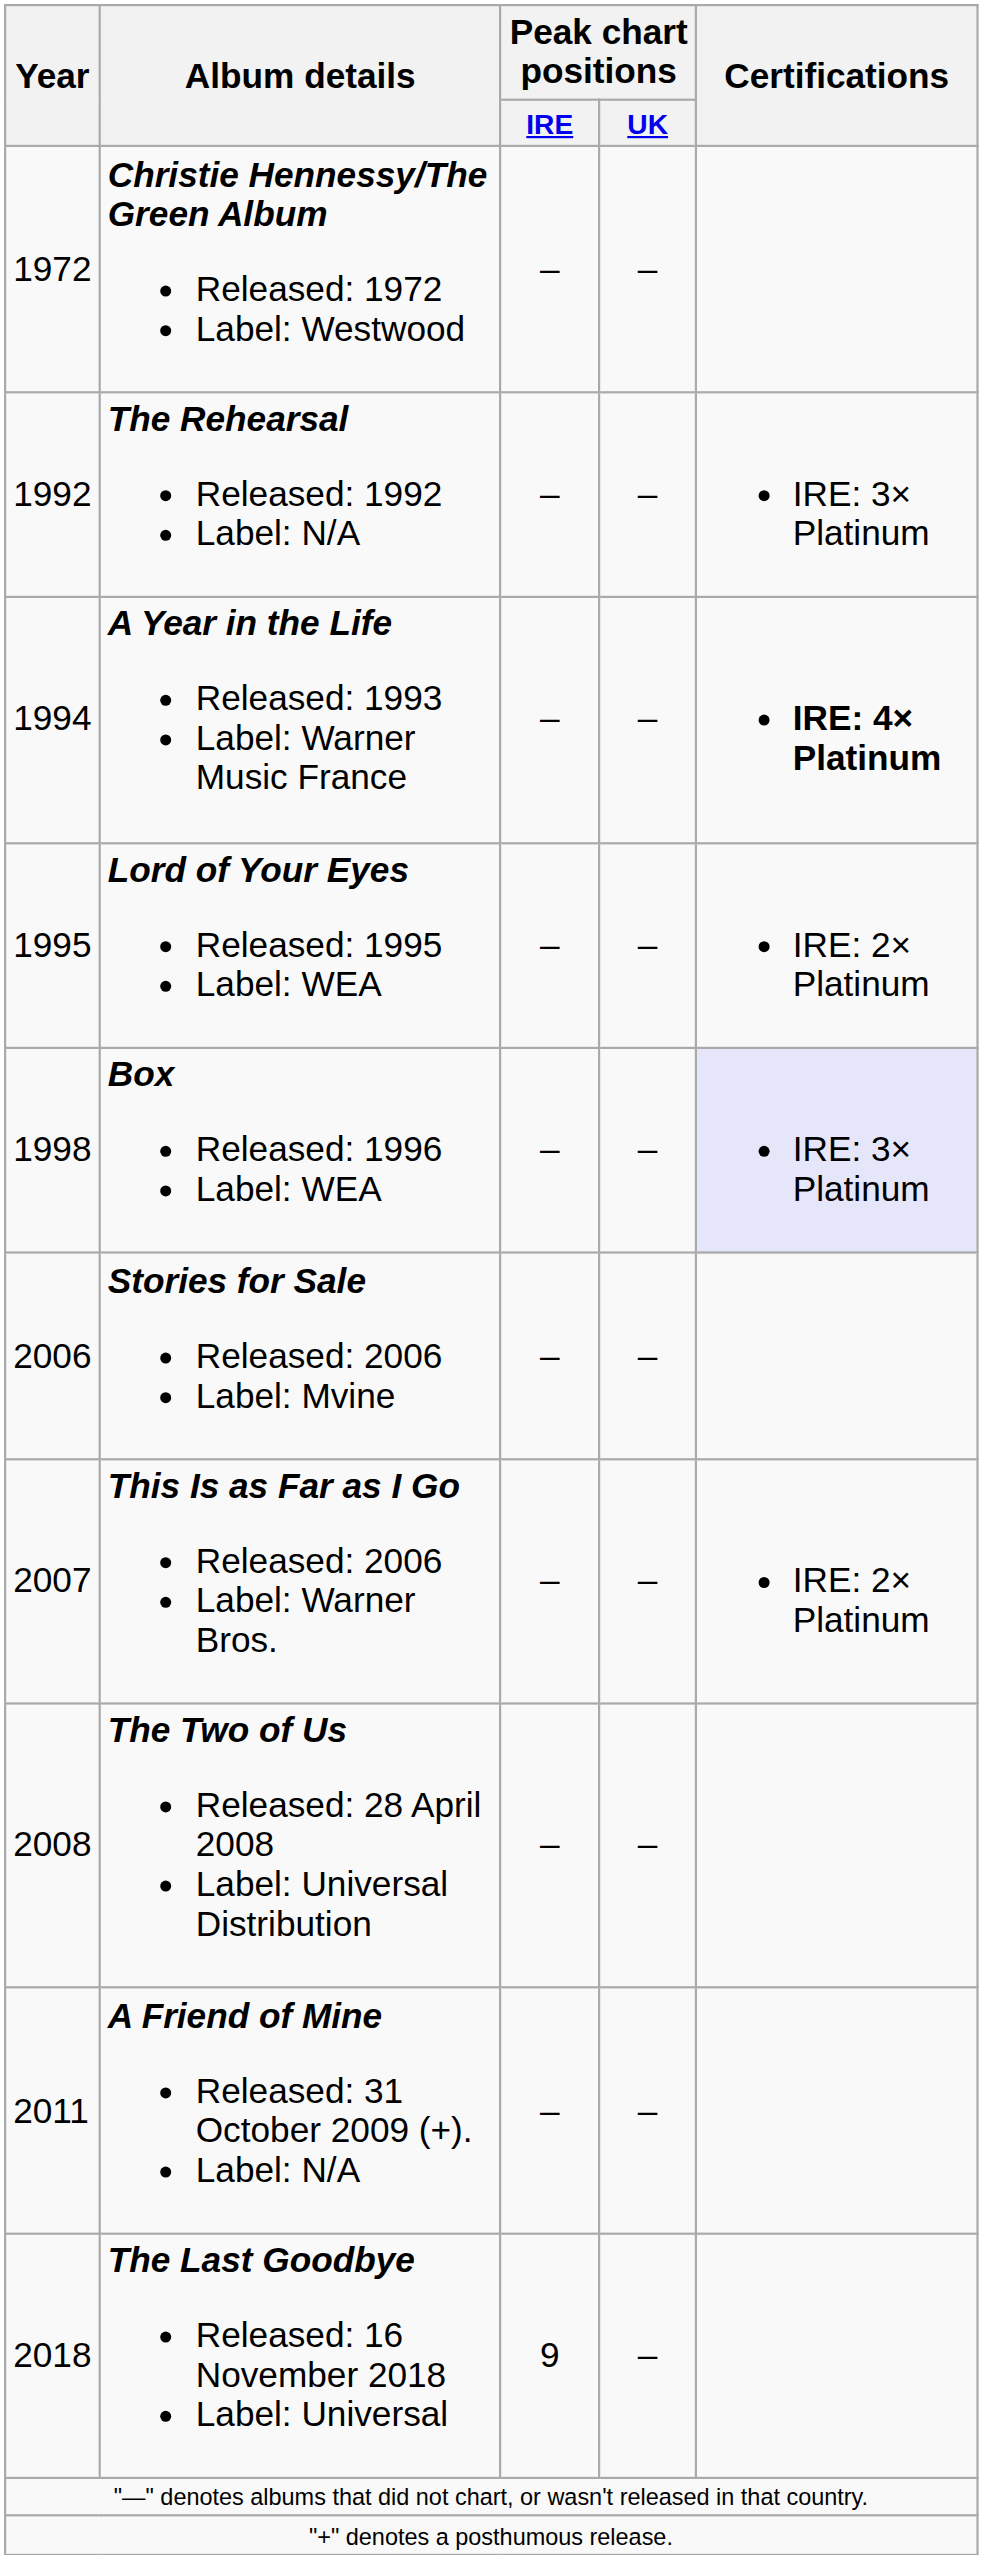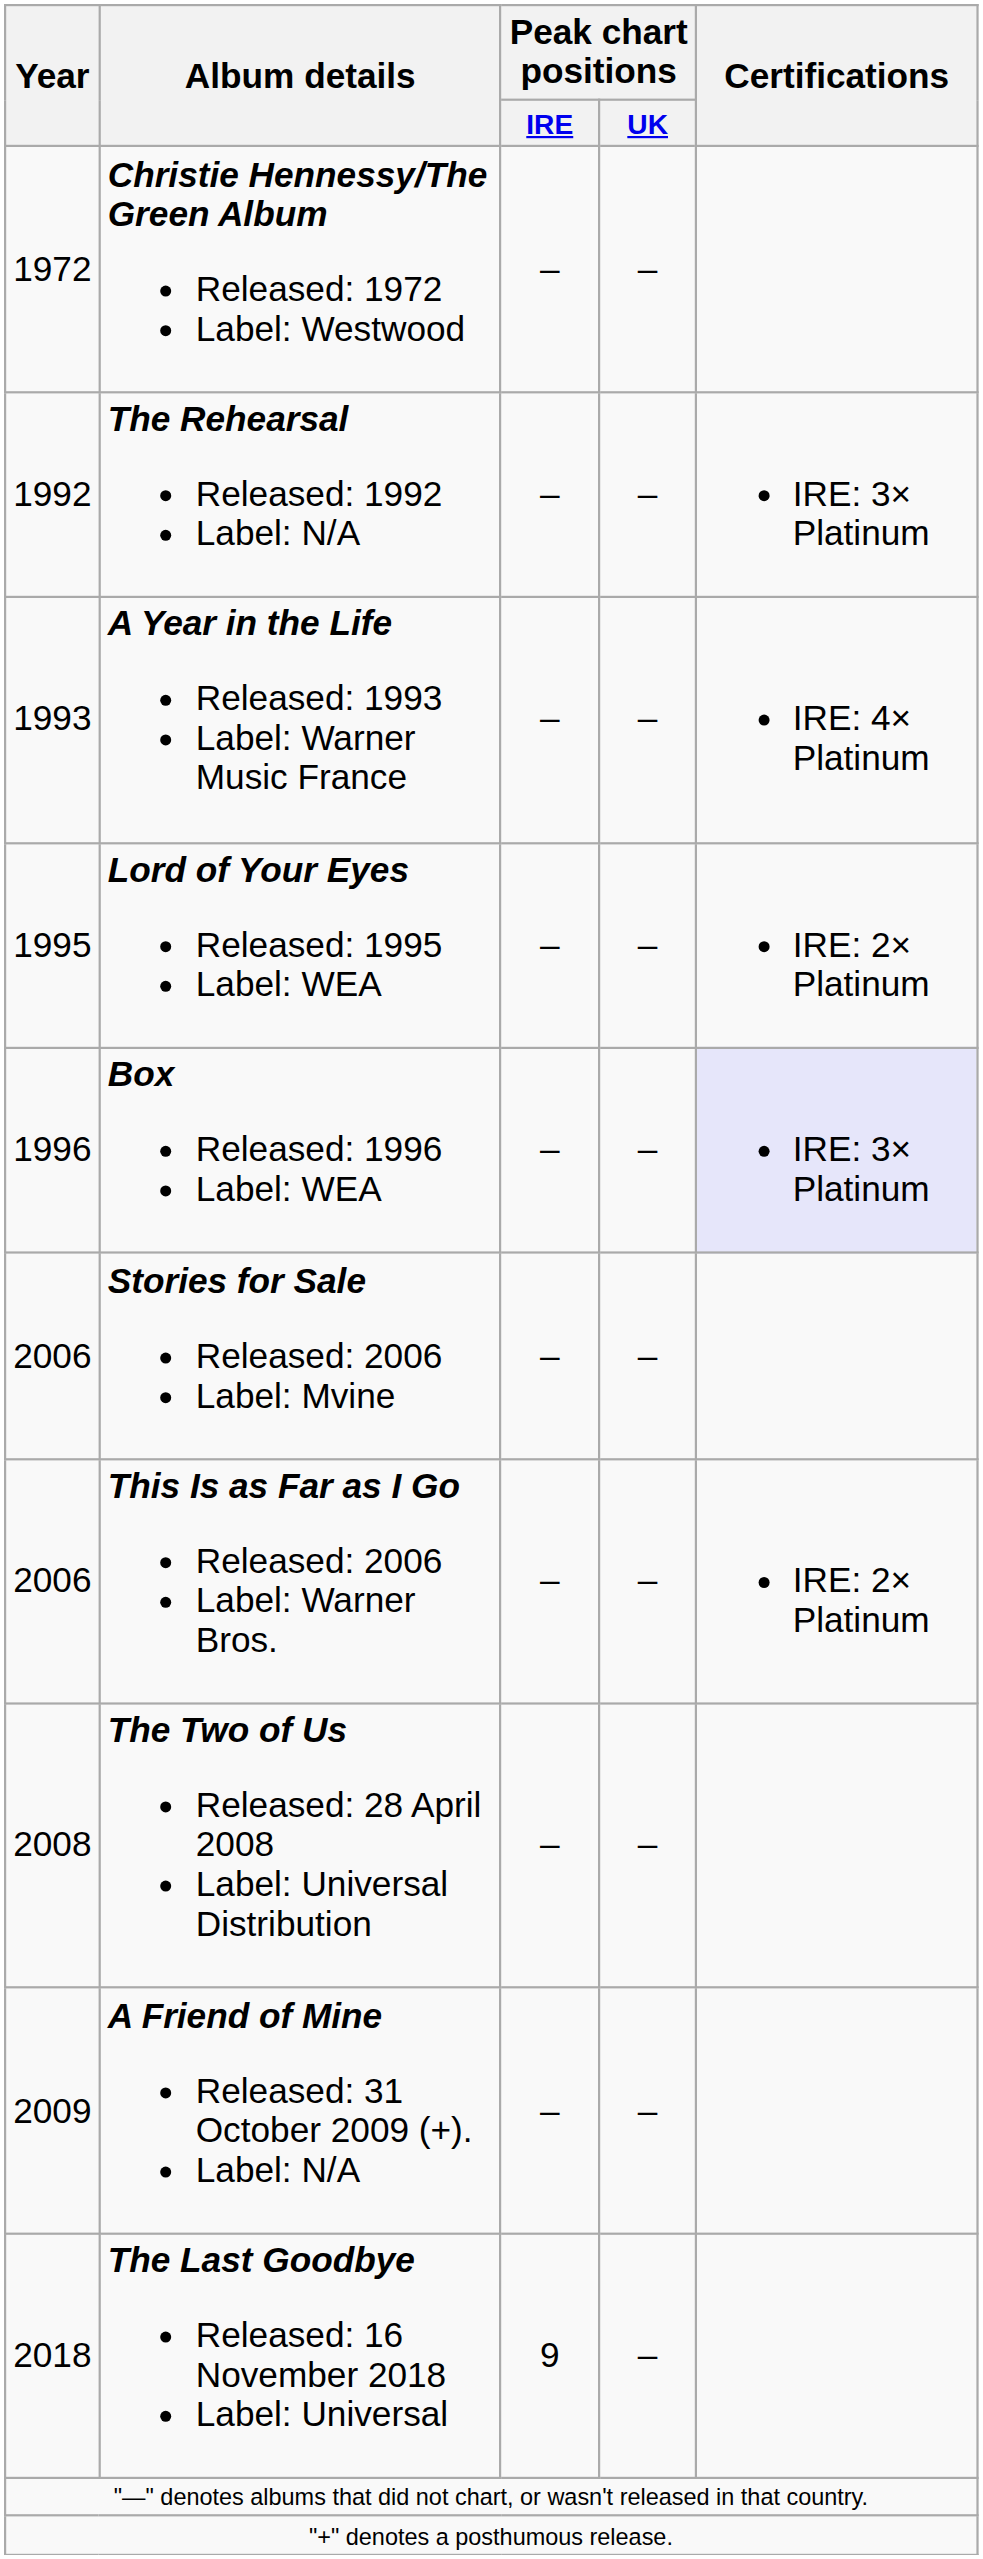 <table class="wikitable">
 <tr>
 <th rowspan=2 width="1">Year</th>
 <th rowspan=2 width="175">Album details</th>
 <th colspan="2">Peak chart positions</th>
 <th rowspan=2 width="120">Certifications</th>
 </tr>
 <tr>
 <th style="width:3em;font-size:80%"><a href='#'>IRE</a></th>
 <th style="width:3em;font-size:80%"><a href='#'>UK</a></th>
 </tr>
 <tr>
 <td>1972</td>
 <td><strong><em>Christie Hennessy/The Green Album</em></strong><br><ul><li>Released: 1972</li><li>Label: Westwood</li></ul></td>
 <td align="center">–</td>
 <td align="center">–</td>
 <td></td>
 </tr>
 <tr>
 <td>1992</td>
 <td><strong><em>The Rehearsal</em></strong><br><ul><li>Released: 1992</li><li>Label: N/A</li></ul></td>
 <td align="center">–</td>
 <td align="center">–</td>
 <td><br><ul><li>IRE: 3× Platinum</li></ul></td>
 </tr>
 <tr>
-<td>1994</td>
+<td>1993</td>
 <td><strong><em>A Year in the Life</em></strong><br><ul><li>Released: 1993</li><li>Label: Warner Music France</li></ul></td>
 <td align="center">–</td>
 <td align="center">–</td>
-<td><strong><br><ul><li>IRE: 4× Platinum</li></ul></strong></td>
+<td><br><ul><li>IRE: 4× Platinum</li></ul></td>
 </tr>
 <tr>
 <td>1995</td>
 <td><strong><em>Lord of Your Eyes</em></strong><br><ul><li>Released: 1995</li><li>Label: WEA</li></ul></td>
 <td align="center">–</td>
 <td align="center">–</td>
 <td><br><ul><li>IRE: 2× Platinum</li></ul></td>
 </tr>
 <tr>
-<td>1998</td>
+<td>1996</td>
 <td><strong><em>Box</em></strong><br><ul><li>Released: 1996</li><li>Label: WEA</li></ul></td>
 <td align="center">–</td>
 <td align="center">–</td>
 <td style="background: lavender;"><br><ul><li>IRE: 3× Platinum</li></ul></td>
 </tr>
 <tr>
 <td>2006</td>
 <td><strong><em>Stories for Sale</em></strong><br><ul><li>Released: 2006</li><li>Label: Mvine</li></ul></td>
 <td align="center">–</td>
 <td align="center">–</td>
 <td></td>
 </tr>
 <tr>
-<td>2007</td>
+<td>2006</td>
 <td><strong><em>This Is as Far as I Go</em></strong><br><ul><li>Released: 2006</li><li>Label: Warner Bros.</li></ul></td>
 <td align="center">–</td>
 <td align="center">–</td>
 <td><br><ul><li>IRE: 2× Platinum</li></ul></td>
 </tr>
 <tr>
 <td>2008</td>
 <td><strong><em>The Two of Us</em></strong><br><ul><li>Released: 28 April 2008</li><li>Label: Universal Distribution</li></ul></td>
 <td align="center">–</td>
 <td align="center">–</td>
 <td></td>
 </tr>
 <tr>
-<td>2011</td>
+<td>2009</td>
 <td><strong><em>A Friend of Mine</em></strong><br><ul><li>Released: 31 October 2009 (+).</li><li>Label: N/A</li></ul></td>
 <td align="center">–</td>
 <td align="center">–</td>
 <td></td>
 </tr>
 <tr>
 <td>2018</td>
 <td><strong><em>The Last Goodbye</em></strong><br><ul><li>Released: 16 November 2018</li><li>Label: Universal</li></ul></td>
 <td align="center">9<br></td>
 <td align="center">–</td>
 <td></td>
 </tr>
 <tr>
 <td align="center" colspan="17" style="font-size: 8pt">"—" denotes albums that did not chart, or wasn't released in that country.</td>
 </tr>
 <tr>
 <td align="center" colspan="17" style="font-size: 8pt">"+" denotes a posthumous release.</td>
 </tr>
 </table>
